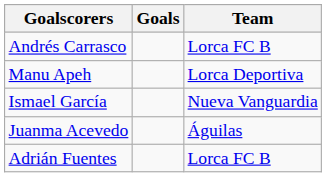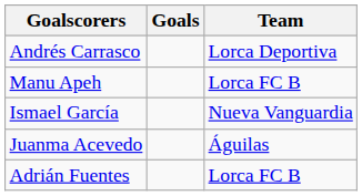 <table class="wikitable sortable" class="wikitable">
 <tr style="background:#ccc; text-align:center;">
 <th>Goalscorers</th>
 <th>Goals</th>
 <th>Team</th>
 </tr>
 <tr>
 <td> <a href='#'>Andrés Carrasco</a></td>
 <td></td>
-<td><a href='#'>Lorca FC B</a></td>
+<td><a href='#'>Lorca Deportiva</a></td>
 </tr>
 <tr>
 <td> <a href='#'>Manu Apeh</a></td>
 <td></td>
-<td><a href='#'>Lorca Deportiva</a></td>
+<td><a href='#'>Lorca FC B</a></td>
 </tr>
 <tr>
 <td> <a href='#'>Ismael García</a></td>
 <td></td>
 <td><a href='#'>Nueva Vanguardia</a></td>
 </tr>
 <tr>
 <td> <a href='#'>Juanma Acevedo</a></td>
 <td></td>
 <td><a href='#'>Águilas</a></td>
 </tr>
 <tr>
 <td> <a href='#'>Adrián Fuentes</a></td>
 <td></td>
 <td><a href='#'>Lorca FC B</a></td>
 </tr>
 </table>
